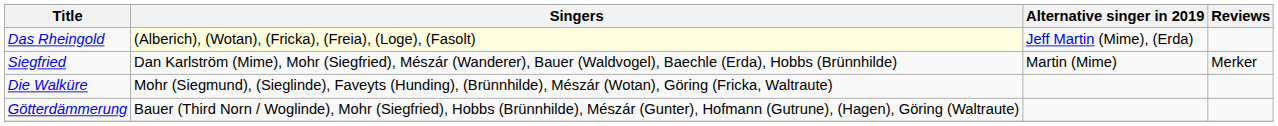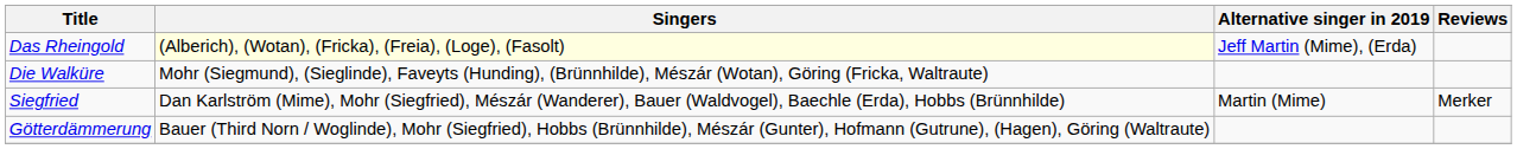 <table class="wikitable sortable plainrowheaders">
 <tr>
 </tr>
 <tr>
 <th scope="col">Title</th>
 <th scope="col">Singers</th>
 <th scope="col">Alternative singer in 2019</th>
 <th scope="col">Reviews</th>
 </tr>
 <tr>
 <td><em><a href='#'>Das Rheingold</a></em></td>
 <td style="background: lightyellow;"> (Alberich),  (Wotan),  (Fricka),  (Freia),  (Loge),  (Fasolt)</td>
 <td><a href='#'>Jeff Martin</a> (Mime),  (Erda)</td>
 <td></td>
 </tr>
 <tr>
+<td><em><a href='#'>Die Walküre</a></em></td>
+<td>Mohr (Siegmund),  (Sieglinde), Faveyts (Hunding),  (Brünnhilde), Mészár (Wotan), Göring (Fricka, Waltraute)</td>
+<td></td>
+<td></td>
+</tr>
+<tr>
 <td><em><a href='#'>Siegfried</a></em></td>
 <td>Dan Karlström (Mime), Mohr (Siegfried), Mészár (Wanderer), Bauer (Waldvogel), Baechle (Erda), Hobbs (Brünnhilde)</td>
 <td>Martin (Mime)</td>
 <td>Merker</td>
-</tr>
-<tr>
-<td><em><a href='#'>Die Walküre</a></em></td>
-<td>Mohr (Siegmund),  (Sieglinde), Faveyts (Hunding),  (Brünnhilde), Mészár (Wotan), Göring (Fricka, Waltraute)</td>
-<td></td>
-<td></td>
 </tr>
 <tr>
 <td><em><a href='#'>Götterdämmerung</a></em></td>
 <td>Bauer (Third Norn / Woglinde), Mohr (Siegfried), Hobbs (Brünnhilde), Mészár (Gunter), Hofmann (Gutrune),  (Hagen), Göring (Waltraute)</td>
 <td></td>
 <td></td>
 </tr>
 <tr>
 </tr>
 </table>
